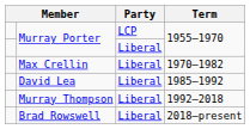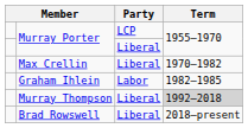 <table class="wikitable">
 <tr>
 <th colspan="2">Member</th>
 <th>Party</th>
 <th>Term</th>
 </tr>
 <tr>
 <td> </td>
 <td rowspan="2"><a href='#'>Murray Porter</a></td>
 <td><a href='#'>LCP</a></td>
 <td rowspan="2">1955–1970</td>
 </tr>
 <tr>
 <td> </td>
 <td><a href='#'>Liberal</a></td>
 </tr>
 <tr>
 <td> </td>
 <td><a href='#'>Max Crellin</a></td>
 <td><a href='#'>Liberal</a></td>
 <td>1970–1982</td>
 </tr>
 <tr>
 <td> </td>
-<td><a href='#'>David Lea</a></td>
-<td><a href='#'>Liberal</a></td>
-<td>1985–1992</td>
+<td><a href='#'>Graham Ihlein</a></td>
+<td><a href='#'>Labor</a></td>
+<td>1982–1985</td>
 </tr>
 <tr>
 <td> </td>
 <td><a href='#'>Murray Thompson</a></td>
 <td><a href='#'>Liberal</a></td>
-<td>1992–2018</td>
+<td style="background: lightgrey;">1992–2018</td>
 </tr>
 <tr>
 <td> </td>
 <td><a href='#'>Brad Rowswell</a></td>
 <td><a href='#'>Liberal</a></td>
 <td>2018–present</td>
 </tr>
 </table>
